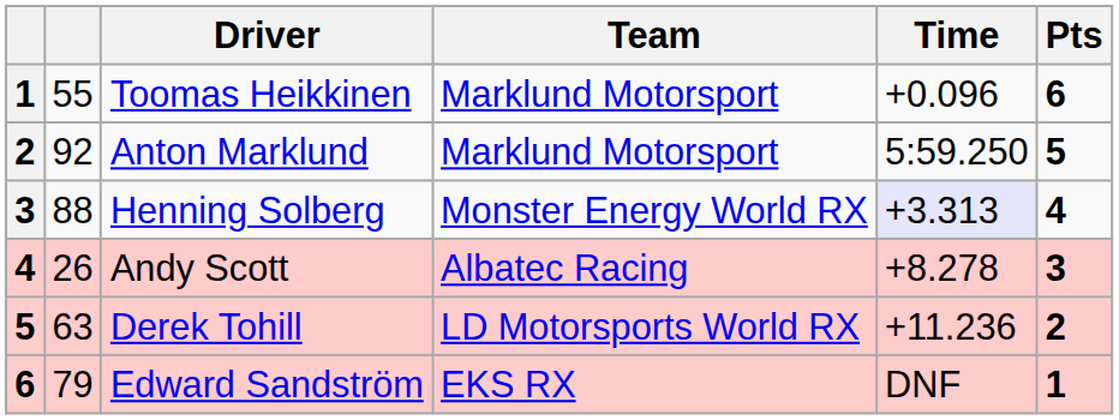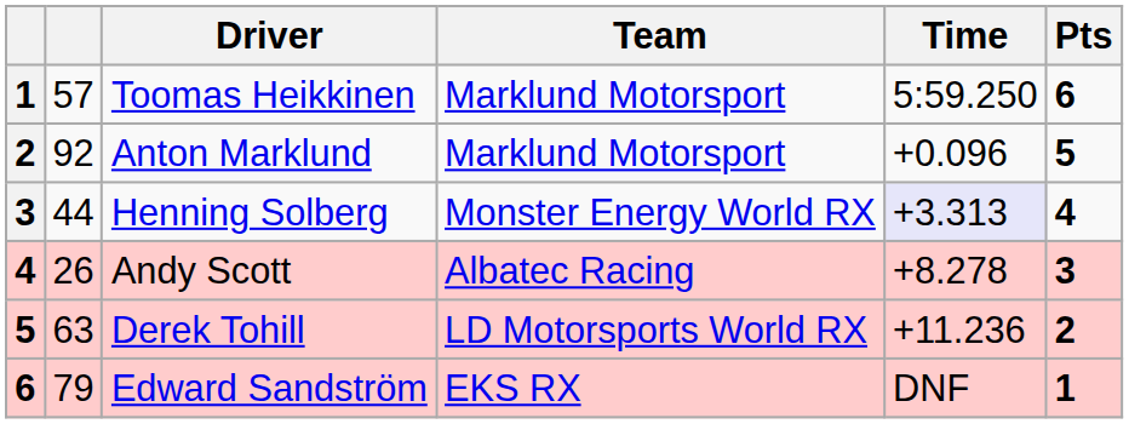 <table class=wikitable style="font-size:95%">
 <tr>
 <th></th>
 <th></th>
 <th>Driver</th>
 <th>Team</th>
 <th>Time</th>
 <th>Pts</th>
 </tr>
 <tr>
 <th>1</th>
-<td>55</td>
+<td>57</td>
 <td> <a href='#'>Toomas Heikkinen</a></td>
 <td><a href='#'>Marklund Motorsport</a></td>
-<td>+0.096</td>
+<td>5:59.250</td>
 <td><strong>6</strong></td>
 </tr>
 <tr>
 <th>2</th>
 <td>92</td>
 <td> <a href='#'>Anton Marklund</a></td>
 <td><a href='#'>Marklund Motorsport</a></td>
-<td>5:59.250</td>
+<td>+0.096</td>
 <td><strong>5</strong></td>
 </tr>
 <tr>
 <th>3</th>
-<td>88</td>
+<td>44</td>
 <td> <a href='#'>Henning Solberg</a></td>
 <td><a href='#'>Monster Energy World RX</a></td>
 <td style="background: lavender;">+3.313</td>
 <td><strong>4</strong></td>
 </tr>
 <tr>
 <th style="background:#ffcccc;">4</th>
 <td style="background:#ffcccc;">26</td>
 <td style="background:#ffcccc;"> Andy Scott</td>
 <td style="background:#ffcccc;"><a href='#'>Albatec Racing</a></td>
 <td style="background:#ffcccc;">+8.278</td>
 <td style="background:#ffcccc;"><strong>3</strong></td>
 </tr>
 <tr>
 <th style="background:#ffcccc;">5</th>
 <td style="background:#ffcccc;">63</td>
 <td style="background:#ffcccc;"> <a href='#'>Derek Tohill</a></td>
 <td style="background:#ffcccc;"><a href='#'>LD Motorsports World RX</a></td>
 <td style="background:#ffcccc;">+11.236</td>
 <td style="background:#ffcccc;"><strong>2</strong></td>
 </tr>
 <tr>
 <th style="background:#ffcccc;">6</th>
 <td style="background:#ffcccc;">79</td>
 <td style="background:#ffcccc;"> <a href='#'>Edward Sandström</a></td>
 <td style="background:#ffcccc;"><a href='#'>EKS RX</a></td>
 <td style="background:#ffcccc;">DNF</td>
 <td style="background:#ffcccc;"><strong>1</strong></td>
 </tr>
 </table>
